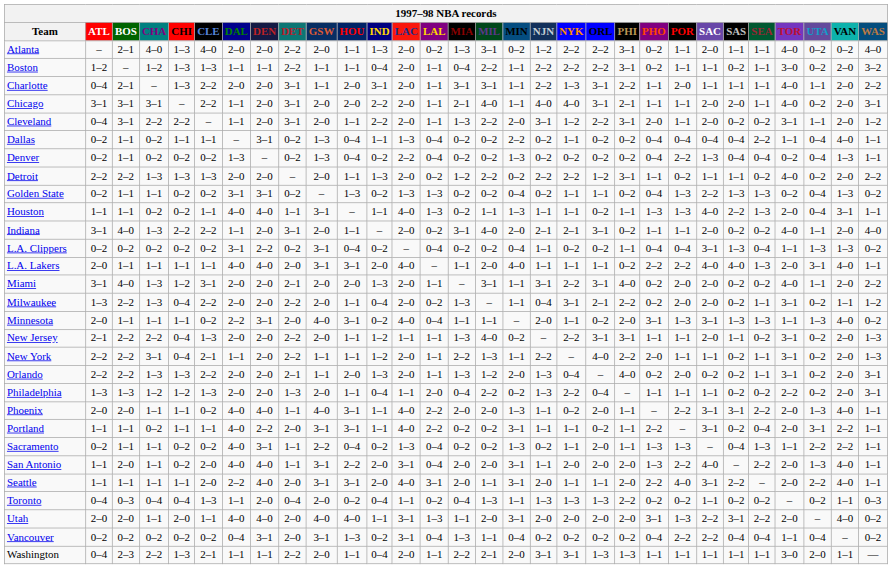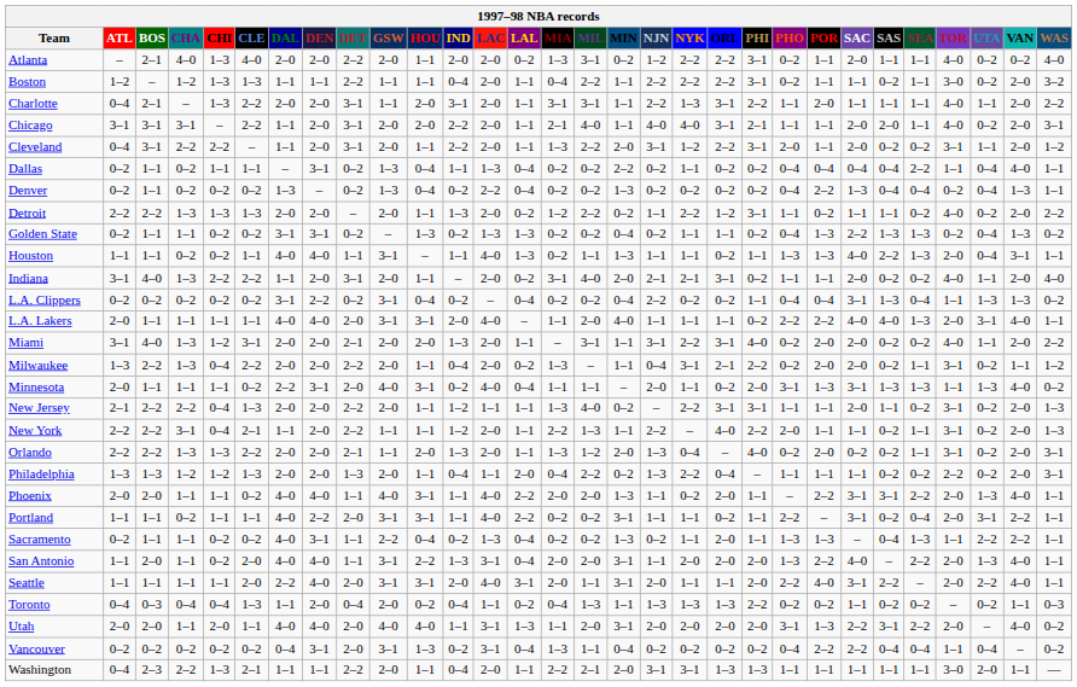 <table class="wikitable" style="font-size:90%; text-align:center;">
 <tr>
 <th colspan=30>1997–98 NBA records</th>
 </tr>
 <tr>
 <th width=100>Team</th>
 <th style="background:#FF0000;color:#FFFFFF;width=35">ATL</th>
 <th style="background:#006400;color:#FFFFFF;width=35">BOS</th>
 <th style="background:#008080;color:#800080;width=35">CHA</th>
 <th style="background:#FF0000;color:#000000;width=35">CHI</th>
 <th style="background:#000000;color:#5787DC;width=35">CLE</th>
 <th style="background:#00008B;color:#008000;width=35">DAL</th>
 <th style="background:#141A44;color:#BC2224;width=35">DEN</th>
 <th style="background:#0C7674;color:#BB222C;width=35">DET</th>
 <th style="background:#072E63;color:#DC5A34;width=35">GSW</th>
 <th style="background:#002366;color:#FF0000;width=35">HOU</th>
 <th style="background:#000080;color:#FFD700;width=35">IND</th>
 <th style="background:#F9160D;color:#1A2E8B;width=35">LAC</th>
 <th style="background:#800080;color:#FFD700;width=35">LAL</th>
 <th style="background:#000000;color:#8B0000;width=35">MIA</th>
 <th style="background:#00471B;color:#5C378A;width=35">MIL</th>
 <th style="background:#044D80;color:#000000;width=35">MIN</th>
 <th style="background:#12305B;color:#C4CED4;width=35">NJN</th>
 <th style="background:#0000FF;color:#FF8C00;width=35">NYK</th>
 <th style="background:#0000FF;color:#000000;width=35">ORL</th>
 <th style="background:#000000;color:#BB9754;width=35">PHI</th>
 <th style="background:#800080;color:#FF4500;width=35">PHO</th>
 <th style="background:#000000;color:#FF0000;width=35">POR</th>
 <th style="background:#6846A8;color:#FFFFFF;width=35">SAC</th>
 <th style="background:#000000;color:#C0C0C0;width=35">SAS</th>
 <th style="background:#005831;color:#992634;width=35">SEA</th>
 <th style="background:#7436BF;color:#BE0F34;width=35">TOR</th>
 <th style="background:#644A9C;color:#149BC7;width=35">UTA</th>
 <th style="background:#0CB2AC;color:#000000;width=35">VAN</th>
 <th style="background:#044D7D;color:#BC7A44;width=35">WAS</th>
 </tr>
 <tr>
 <td style="text-align:left;"><a href='#'>Atlanta</a></td>
 <td>–</td>
 <td>2–1</td>
 <td>4–0</td>
 <td>1–3</td>
 <td>4–0</td>
 <td>2–0</td>
 <td>2–0</td>
 <td>2–2</td>
 <td>2–0</td>
 <td>1–1</td>
-<td>1–3</td>
+<td>2–0</td>
 <td>2–0</td>
 <td>0–2</td>
 <td>1–3</td>
 <td>3–1</td>
 <td>0–2</td>
 <td>1–2</td>
 <td>2–2</td>
 <td>2–2</td>
 <td>3–1</td>
 <td>0–2</td>
 <td>1–1</td>
 <td>2–0</td>
 <td>1–1</td>
 <td>1–1</td>
 <td>4–0</td>
 <td>0–2</td>
 <td>0–2</td>
 <td>4–0</td>
 </tr>
 <tr>
 <td style="text-align:left;"><a href='#'>Boston</a></td>
 <td>1–2</td>
 <td>–</td>
 <td>1–2</td>
 <td>1–3</td>
 <td>1–3</td>
 <td>1–1</td>
 <td>1–1</td>
 <td>2–2</td>
 <td>1–1</td>
 <td>1–1</td>
 <td>0–4</td>
 <td>2–0</td>
 <td>1–1</td>
 <td>0–4</td>
 <td>2–2</td>
 <td>1–1</td>
 <td>2–2</td>
 <td>2–2</td>
 <td>2–2</td>
 <td>3–1</td>
 <td>0–2</td>
 <td>1–1</td>
 <td>1–1</td>
 <td>0–2</td>
 <td>1–1</td>
 <td>3–0</td>
 <td>0–2</td>
 <td>2–0</td>
 <td>3–2</td>
 </tr>
 <tr>
 <td style="text-align:left;"><a href='#'>Charlotte</a></td>
 <td>0–4</td>
 <td>2–1</td>
 <td>–</td>
 <td>1–3</td>
 <td>2–2</td>
 <td>2–0</td>
 <td>2–0</td>
 <td>3–1</td>
 <td>1–1</td>
 <td>2–0</td>
 <td>3–1</td>
 <td>2–0</td>
 <td>1–1</td>
 <td>3–1</td>
 <td>3–1</td>
 <td>1–1</td>
 <td>2–2</td>
 <td>1–3</td>
 <td>3–1</td>
 <td>2–2</td>
 <td>1–1</td>
 <td>2–0</td>
 <td>1–1</td>
 <td>1–1</td>
 <td>1–1</td>
 <td>4–0</td>
 <td>1–1</td>
 <td>2–0</td>
 <td>2–2</td>
 </tr>
 <tr>
 <td style="text-align:left;"><a href='#'>Chicago</a></td>
 <td>3–1</td>
 <td>3–1</td>
 <td>3–1</td>
 <td>–</td>
 <td>2–2</td>
 <td>1–1</td>
 <td>2–0</td>
 <td>3–1</td>
 <td>2–0</td>
 <td>2–0</td>
 <td>2–2</td>
 <td>2–0</td>
 <td>1–1</td>
 <td>2–1</td>
 <td>4–0</td>
 <td>1–1</td>
 <td>4–0</td>
 <td>4–0</td>
 <td>3–1</td>
 <td>2–1</td>
 <td>1–1</td>
 <td>1–1</td>
 <td>2–0</td>
 <td>2–0</td>
 <td>1–1</td>
 <td>4–0</td>
 <td>0–2</td>
 <td>2–0</td>
 <td>3–1</td>
 </tr>
 <tr>
 <td style="text-align:left;"><a href='#'>Cleveland</a></td>
 <td>0–4</td>
 <td>3–1</td>
 <td>2–2</td>
 <td>2–2</td>
 <td>–</td>
 <td>1–1</td>
 <td>2–0</td>
 <td>3–1</td>
 <td>2–0</td>
 <td>1–1</td>
 <td>2–2</td>
 <td>2–0</td>
 <td>1–1</td>
 <td>1–3</td>
 <td>2–2</td>
 <td>2–0</td>
 <td>3–1</td>
 <td>1–2</td>
 <td>2–2</td>
 <td>3–1</td>
 <td>2–0</td>
 <td>1–1</td>
 <td>2–0</td>
 <td>0–2</td>
 <td>0–2</td>
 <td>3–1</td>
 <td>1–1</td>
 <td>2–0</td>
 <td>1–2</td>
 </tr>
 <tr>
 <td style="text-align:left;"><a href='#'>Dallas</a></td>
 <td>0–2</td>
 <td>1–1</td>
 <td>0–2</td>
 <td>1–1</td>
 <td>1–1</td>
 <td>–</td>
 <td>3–1</td>
 <td>0–2</td>
 <td>1–3</td>
 <td>0–4</td>
 <td>1–1</td>
 <td>1–3</td>
 <td>0–4</td>
 <td>0–2</td>
 <td>0–2</td>
 <td>2–2</td>
 <td>0–2</td>
 <td>1–1</td>
 <td>0–2</td>
 <td>0–2</td>
 <td>0–4</td>
 <td>0–4</td>
 <td>0–4</td>
 <td>0–4</td>
 <td>2–2</td>
 <td>1–1</td>
 <td>0–4</td>
 <td>4–0</td>
 <td>1–1</td>
 </tr>
 <tr>
 <td style="text-align:left;"><a href='#'>Denver</a></td>
 <td>0–2</td>
 <td>1–1</td>
 <td>0–2</td>
 <td>0–2</td>
 <td>0–2</td>
 <td>1–3</td>
 <td>–</td>
 <td>0–2</td>
 <td>1–3</td>
 <td>0–4</td>
 <td>0–2</td>
 <td>2–2</td>
 <td>0–4</td>
 <td>0–2</td>
 <td>0–2</td>
 <td>1–3</td>
 <td>0–2</td>
 <td>0–2</td>
 <td>0–2</td>
 <td>0–2</td>
 <td>0–4</td>
 <td>2–2</td>
 <td>1–3</td>
 <td>0–4</td>
 <td>0–4</td>
 <td>0–2</td>
 <td>0–4</td>
 <td>1–3</td>
 <td>1–1</td>
 </tr>
 <tr>
 <td style="text-align:left;"><a href='#'>Detroit</a></td>
 <td>2–2</td>
 <td>2–2</td>
 <td>1–3</td>
 <td>1–3</td>
 <td>1–3</td>
 <td>2–0</td>
 <td>2–0</td>
 <td>–</td>
 <td>2–0</td>
 <td>1–1</td>
 <td>1–3</td>
 <td>2–0</td>
 <td>0–2</td>
 <td>1–2</td>
 <td>2–2</td>
 <td>0–2</td>
-<td>2–2</td>
+<td>1–1</td>
 <td>2–2</td>
 <td>1–2</td>
 <td>3–1</td>
 <td>1–1</td>
 <td>0–2</td>
 <td>1–1</td>
 <td>1–1</td>
 <td>0–2</td>
 <td>4–0</td>
 <td>0–2</td>
 <td>2–0</td>
 <td>2–2</td>
 </tr>
 <tr>
 <td style="text-align:left;"><a href='#'>Golden State</a></td>
 <td>0–2</td>
 <td>1–1</td>
 <td>1–1</td>
 <td>0–2</td>
 <td>0–2</td>
 <td>3–1</td>
 <td>3–1</td>
 <td>0–2</td>
 <td>–</td>
 <td>1–3</td>
 <td>0–2</td>
 <td>1–3</td>
 <td>1–3</td>
 <td>0–2</td>
 <td>0–2</td>
 <td>0–4</td>
 <td>0–2</td>
 <td>1–1</td>
 <td>1–1</td>
 <td>0–2</td>
 <td>0–4</td>
 <td>1–3</td>
 <td>2–2</td>
 <td>1–3</td>
 <td>1–3</td>
 <td>0–2</td>
 <td>0–4</td>
 <td>1–3</td>
 <td>0–2</td>
 </tr>
 <tr>
 <td style="text-align:left;"><a href='#'>Houston</a></td>
 <td>1–1</td>
 <td>1–1</td>
 <td>0–2</td>
 <td>0–2</td>
 <td>1–1</td>
 <td>4–0</td>
 <td>4–0</td>
 <td>1–1</td>
 <td>3–1</td>
 <td>–</td>
 <td>1–1</td>
 <td>4–0</td>
 <td>1–3</td>
 <td>0–2</td>
 <td>1–1</td>
 <td>1–3</td>
 <td>1–1</td>
 <td>1–1</td>
 <td>0–2</td>
 <td>1–1</td>
 <td>1–3</td>
 <td>1–3</td>
 <td>4–0</td>
 <td>2–2</td>
 <td>1–3</td>
 <td>2–0</td>
 <td>0–4</td>
 <td>3–1</td>
 <td>1–1</td>
 </tr>
 <tr>
 <td style="text-align:left;"><a href='#'>Indiana</a></td>
 <td>3–1</td>
 <td>4–0</td>
 <td>1–3</td>
 <td>2–2</td>
 <td>2–2</td>
 <td>1–1</td>
 <td>2–0</td>
 <td>3–1</td>
 <td>2–0</td>
 <td>1–1</td>
 <td>–</td>
 <td>2–0</td>
 <td>0–2</td>
 <td>3–1</td>
 <td>4–0</td>
 <td>2–0</td>
 <td>2–1</td>
 <td>2–1</td>
 <td>3–1</td>
 <td>0–2</td>
 <td>1–1</td>
 <td>1–1</td>
 <td>2–0</td>
 <td>0–2</td>
 <td>0–2</td>
 <td>4–0</td>
 <td>1–1</td>
 <td>2–0</td>
 <td>4–0</td>
 </tr>
 <tr>
 <td style="text-align:left;"><a href='#'>L.A. Clippers</a></td>
 <td>0–2</td>
 <td>0–2</td>
 <td>0–2</td>
 <td>0–2</td>
 <td>0–2</td>
 <td>3–1</td>
 <td>2–2</td>
 <td>0–2</td>
 <td>3–1</td>
 <td>0–4</td>
 <td>0–2</td>
 <td>–</td>
 <td>0–4</td>
 <td>0–2</td>
 <td>0–2</td>
 <td>0–4</td>
-<td>1–1</td>
+<td>2–2</td>
 <td>0–2</td>
 <td>0–2</td>
 <td>1–1</td>
 <td>0–4</td>
 <td>0–4</td>
 <td>3–1</td>
 <td>1–3</td>
 <td>0–4</td>
 <td>1–1</td>
 <td>1–3</td>
 <td>1–3</td>
 <td>0–2</td>
 </tr>
 <tr>
 <td style="text-align:left;"><a href='#'>L.A. Lakers</a></td>
 <td>2–0</td>
 <td>1–1</td>
 <td>1–1</td>
 <td>1–1</td>
 <td>1–1</td>
 <td>4–0</td>
 <td>4–0</td>
 <td>2–0</td>
 <td>3–1</td>
 <td>3–1</td>
 <td>2–0</td>
 <td>4–0</td>
 <td>–</td>
 <td>1–1</td>
 <td>2–0</td>
 <td>4–0</td>
 <td>1–1</td>
 <td>1–1</td>
 <td>1–1</td>
 <td>0–2</td>
 <td>2–2</td>
 <td>2–2</td>
 <td>4–0</td>
 <td>4–0</td>
 <td>1–3</td>
 <td>2–0</td>
 <td>3–1</td>
 <td>4–0</td>
 <td>1–1</td>
 </tr>
 <tr>
 <td style="text-align:left;"><a href='#'>Miami</a></td>
 <td>3–1</td>
 <td>4–0</td>
 <td>1–3</td>
 <td>1–2</td>
 <td>3–1</td>
 <td>2–0</td>
 <td>2–0</td>
 <td>2–1</td>
 <td>2–0</td>
 <td>2–0</td>
 <td>1–3</td>
 <td>2–0</td>
 <td>1–1</td>
 <td>–</td>
 <td>3–1</td>
 <td>1–1</td>
 <td>3–1</td>
 <td>2–2</td>
 <td>3–1</td>
 <td>4–0</td>
 <td>0–2</td>
 <td>2–0</td>
 <td>2–0</td>
 <td>0–2</td>
 <td>0–2</td>
 <td>4–0</td>
 <td>1–1</td>
 <td>2–0</td>
 <td>2–2</td>
 </tr>
 <tr>
 <td style="text-align:left;"><a href='#'>Milwaukee</a></td>
 <td>1–3</td>
 <td>2–2</td>
 <td>1–3</td>
 <td>0–4</td>
 <td>2–2</td>
 <td>2–0</td>
 <td>2–0</td>
 <td>2–2</td>
 <td>2–0</td>
 <td>1–1</td>
 <td>0–4</td>
 <td>2–0</td>
 <td>0–2</td>
 <td>1–3</td>
 <td>–</td>
 <td>1–1</td>
 <td>0–4</td>
 <td>3–1</td>
 <td>2–1</td>
 <td>2–2</td>
 <td>0–2</td>
 <td>2–0</td>
 <td>2–0</td>
 <td>0–2</td>
 <td>1–1</td>
 <td>3–1</td>
 <td>0–2</td>
 <td>1–1</td>
 <td>1–2</td>
 </tr>
 <tr>
 <td style="text-align:left;"><a href='#'>Minnesota</a></td>
 <td>2–0</td>
 <td>1–1</td>
 <td>1–1</td>
 <td>1–1</td>
 <td>0–2</td>
 <td>2–2</td>
 <td>3–1</td>
 <td>2–0</td>
 <td>4–0</td>
 <td>3–1</td>
 <td>0–2</td>
 <td>4–0</td>
 <td>0–4</td>
 <td>1–1</td>
 <td>1–1</td>
 <td>–</td>
 <td>2–0</td>
 <td>1–1</td>
 <td>0–2</td>
 <td>2–0</td>
 <td>3–1</td>
 <td>1–3</td>
 <td>3–1</td>
 <td>1–3</td>
 <td>1–3</td>
 <td>1–1</td>
 <td>1–3</td>
 <td>4–0</td>
 <td>0–2</td>
 </tr>
 <tr>
 <td style="text-align:left;"><a href='#'>New Jersey</a></td>
 <td>2–1</td>
 <td>2–2</td>
 <td>2–2</td>
 <td>0–4</td>
 <td>1–3</td>
 <td>2–0</td>
 <td>2–0</td>
 <td>2–2</td>
 <td>2–0</td>
 <td>1–1</td>
 <td>1–2</td>
 <td>1–1</td>
 <td>1–1</td>
 <td>1–3</td>
 <td>4–0</td>
 <td>0–2</td>
 <td>–</td>
 <td>2–2</td>
 <td>3–1</td>
 <td>3–1</td>
 <td>1–1</td>
 <td>1–1</td>
 <td>2–0</td>
 <td>1–1</td>
 <td>0–2</td>
 <td>3–1</td>
 <td>0–2</td>
 <td>2–0</td>
 <td>1–3</td>
 </tr>
 <tr>
 <td style="text-align:left;"><a href='#'>New York</a></td>
 <td>2–2</td>
 <td>2–2</td>
 <td>3–1</td>
 <td>0–4</td>
 <td>2–1</td>
 <td>1–1</td>
 <td>2–0</td>
 <td>2–2</td>
 <td>1–1</td>
 <td>1–1</td>
 <td>1–2</td>
 <td>2–0</td>
 <td>1–1</td>
 <td>2–2</td>
 <td>1–3</td>
 <td>1–1</td>
 <td>2–2</td>
 <td>–</td>
 <td>4–0</td>
 <td>2–2</td>
 <td>2–0</td>
 <td>1–1</td>
 <td>1–1</td>
 <td>0–2</td>
 <td>1–1</td>
 <td>3–1</td>
 <td>0–2</td>
 <td>2–0</td>
 <td>1–3</td>
 </tr>
 <tr>
 <td style="text-align:left;"><a href='#'>Orlando</a></td>
 <td>2–2</td>
 <td>2–2</td>
 <td>1–3</td>
 <td>1–3</td>
 <td>2–2</td>
 <td>2–0</td>
 <td>2–0</td>
 <td>2–1</td>
 <td>1–1</td>
 <td>2–0</td>
 <td>1–3</td>
 <td>2–0</td>
 <td>1–1</td>
 <td>1–3</td>
 <td>1–2</td>
 <td>2–0</td>
 <td>1–3</td>
 <td>0–4</td>
 <td>–</td>
 <td>4–0</td>
 <td>0–2</td>
 <td>2–0</td>
 <td>0–2</td>
 <td>0–2</td>
 <td>1–1</td>
 <td>3–1</td>
 <td>0–2</td>
 <td>2–0</td>
 <td>3–1</td>
 </tr>
 <tr>
 <td style="text-align:left;"><a href='#'>Philadelphia</a></td>
 <td>1–3</td>
 <td>1–3</td>
 <td>1–2</td>
 <td>1–2</td>
 <td>1–3</td>
 <td>2–0</td>
 <td>2–0</td>
 <td>1–3</td>
 <td>2–0</td>
 <td>1–1</td>
 <td>0–4</td>
 <td>1–1</td>
 <td>2–0</td>
 <td>0–4</td>
 <td>2–2</td>
 <td>0–2</td>
 <td>1–3</td>
 <td>2–2</td>
 <td>0–4</td>
 <td>–</td>
 <td>1–1</td>
 <td>1–1</td>
 <td>1–1</td>
 <td>0–2</td>
 <td>0–2</td>
 <td>2–2</td>
 <td>0–2</td>
 <td>2–0</td>
 <td>3–1</td>
 </tr>
 <tr>
 <td style="text-align:left;"><a href='#'>Phoenix</a></td>
 <td>2–0</td>
 <td>2–0</td>
 <td>1–1</td>
 <td>1–1</td>
 <td>0–2</td>
 <td>4–0</td>
 <td>4–0</td>
 <td>1–1</td>
 <td>4–0</td>
 <td>3–1</td>
 <td>1–1</td>
 <td>4–0</td>
 <td>2–2</td>
 <td>2–0</td>
 <td>2–0</td>
 <td>1–3</td>
 <td>1–1</td>
 <td>0–2</td>
 <td>2–0</td>
 <td>1–1</td>
 <td>–</td>
 <td>2–2</td>
 <td>3–1</td>
 <td>3–1</td>
 <td>2–2</td>
 <td>2–0</td>
 <td>1–3</td>
 <td>4–0</td>
 <td>1–1</td>
 </tr>
 <tr>
 <td style="text-align:left;"><a href='#'>Portland</a></td>
 <td>1–1</td>
 <td>1–1</td>
 <td>0–2</td>
 <td>1–1</td>
 <td>1–1</td>
 <td>4–0</td>
 <td>2–2</td>
 <td>2–0</td>
 <td>3–1</td>
 <td>3–1</td>
 <td>1–1</td>
 <td>4–0</td>
 <td>2–2</td>
 <td>0–2</td>
 <td>0–2</td>
 <td>3–1</td>
 <td>1–1</td>
 <td>1–1</td>
 <td>0–2</td>
 <td>1–1</td>
 <td>2–2</td>
 <td>–</td>
 <td>3–1</td>
 <td>0–2</td>
 <td>0–4</td>
 <td>2–0</td>
 <td>3–1</td>
 <td>2–2</td>
 <td>1–1</td>
 </tr>
 <tr>
 <td style="text-align:left;"><a href='#'>Sacramento</a></td>
 <td>0–2</td>
 <td>1–1</td>
 <td>1–1</td>
 <td>0–2</td>
 <td>0–2</td>
 <td>4–0</td>
 <td>3–1</td>
 <td>1–1</td>
 <td>2–2</td>
 <td>0–4</td>
 <td>0–2</td>
 <td>1–3</td>
 <td>0–4</td>
 <td>0–2</td>
 <td>0–2</td>
 <td>1–3</td>
 <td>0–2</td>
 <td>1–1</td>
 <td>2–0</td>
 <td>1–1</td>
 <td>1–3</td>
 <td>1–3</td>
 <td>–</td>
 <td>0–4</td>
 <td>1–3</td>
 <td>1–1</td>
 <td>2–2</td>
 <td>2–2</td>
 <td>1–1</td>
 </tr>
 <tr>
 <td style="text-align:left;"><a href='#'>San Antonio</a></td>
 <td>1–1</td>
 <td>2–0</td>
 <td>1–1</td>
 <td>0–2</td>
 <td>2–0</td>
 <td>4–0</td>
 <td>4–0</td>
 <td>1–1</td>
 <td>3–1</td>
 <td>2–2</td>
-<td>2–0</td>
+<td>1–3</td>
 <td>3–1</td>
 <td>0–4</td>
 <td>2–0</td>
 <td>2–0</td>
 <td>3–1</td>
 <td>1–1</td>
 <td>2–0</td>
 <td>2–0</td>
 <td>2–0</td>
 <td>1–3</td>
 <td>2–2</td>
 <td>4–0</td>
 <td>–</td>
 <td>2–2</td>
 <td>2–0</td>
 <td>1–3</td>
 <td>4–0</td>
 <td>1–1</td>
 </tr>
 <tr>
 <td style="text-align:left;"><a href='#'>Seattle</a></td>
 <td>1–1</td>
 <td>1–1</td>
 <td>1–1</td>
 <td>1–1</td>
 <td>2–0</td>
 <td>2–2</td>
 <td>4–0</td>
 <td>2–0</td>
 <td>3–1</td>
 <td>3–1</td>
 <td>2–0</td>
 <td>4–0</td>
 <td>3–1</td>
 <td>2–0</td>
 <td>1–1</td>
 <td>3–1</td>
 <td>2–0</td>
 <td>1–1</td>
 <td>1–1</td>
 <td>2–0</td>
 <td>2–2</td>
 <td>4–0</td>
 <td>3–1</td>
 <td>2–2</td>
 <td>–</td>
 <td>2–0</td>
 <td>2–2</td>
 <td>4–0</td>
 <td>1–1</td>
 </tr>
 <tr>
 <td style="text-align:left;"><a href='#'>Toronto</a></td>
 <td>0–4</td>
 <td>0–3</td>
 <td>0–4</td>
 <td>0–4</td>
 <td>1–3</td>
 <td>1–1</td>
 <td>2–0</td>
 <td>0–4</td>
 <td>2–0</td>
 <td>0–2</td>
 <td>0–4</td>
 <td>1–1</td>
 <td>0–2</td>
 <td>0–4</td>
 <td>1–3</td>
 <td>1–1</td>
 <td>1–3</td>
 <td>1–3</td>
 <td>1–3</td>
 <td>2–2</td>
 <td>0–2</td>
 <td>0–2</td>
 <td>1–1</td>
 <td>0–2</td>
 <td>0–2</td>
 <td>–</td>
 <td>0–2</td>
 <td>1–1</td>
 <td>0–3</td>
 </tr>
 <tr>
 <td style="text-align:left;"><a href='#'>Utah</a></td>
 <td>2–0</td>
 <td>2–0</td>
 <td>1–1</td>
 <td>2–0</td>
 <td>1–1</td>
 <td>4–0</td>
 <td>4–0</td>
 <td>2–0</td>
 <td>4–0</td>
 <td>4–0</td>
 <td>1–1</td>
 <td>3–1</td>
 <td>1–3</td>
 <td>1–1</td>
 <td>2–0</td>
 <td>3–1</td>
 <td>2–0</td>
 <td>2–0</td>
 <td>2–0</td>
 <td>2–0</td>
 <td>3–1</td>
 <td>1–3</td>
 <td>2–2</td>
 <td>3–1</td>
 <td>2–2</td>
 <td>2–0</td>
 <td>–</td>
 <td>4–0</td>
 <td>0–2</td>
 </tr>
 <tr>
 <td style="text-align:left;"><a href='#'>Vancouver</a></td>
 <td>0–2</td>
 <td>0–2</td>
 <td>0–2</td>
 <td>0–2</td>
 <td>0–2</td>
 <td>0–4</td>
 <td>3–1</td>
 <td>2–0</td>
 <td>3–1</td>
 <td>1–3</td>
 <td>0–2</td>
 <td>3–1</td>
 <td>0–4</td>
 <td>1–3</td>
 <td>1–1</td>
 <td>0–4</td>
 <td>0–2</td>
 <td>0–2</td>
 <td>0–2</td>
 <td>0–2</td>
 <td>0–4</td>
 <td>2–2</td>
 <td>2–2</td>
 <td>0–4</td>
 <td>0–4</td>
 <td>1–1</td>
 <td>0–4</td>
 <td>–</td>
 <td>0–2</td>
 </tr>
 <tr>
 <td style="text-align:left;">Washington</td>
 <td>0–4</td>
 <td>2–3</td>
 <td>2–2</td>
 <td>1–3</td>
 <td>2–1</td>
 <td>1–1</td>
 <td>1–1</td>
 <td>2–2</td>
 <td>2–0</td>
 <td>1–1</td>
 <td>0–4</td>
 <td>2–0</td>
 <td>1–1</td>
 <td>2–2</td>
 <td>2–1</td>
 <td>2–0</td>
 <td>3–1</td>
 <td>3–1</td>
 <td>1–3</td>
 <td>1–3</td>
 <td>1–1</td>
 <td>1–1</td>
 <td>1–1</td>
 <td>1–1</td>
 <td>1–1</td>
 <td>3–0</td>
 <td>2–0</td>
 <td>1–1</td>
 <td>—</td>
 </tr>
 </table>
